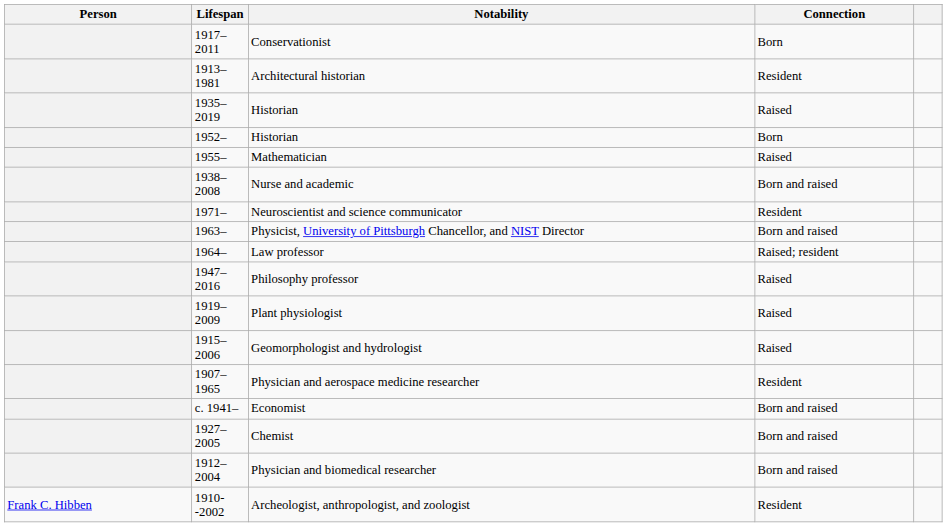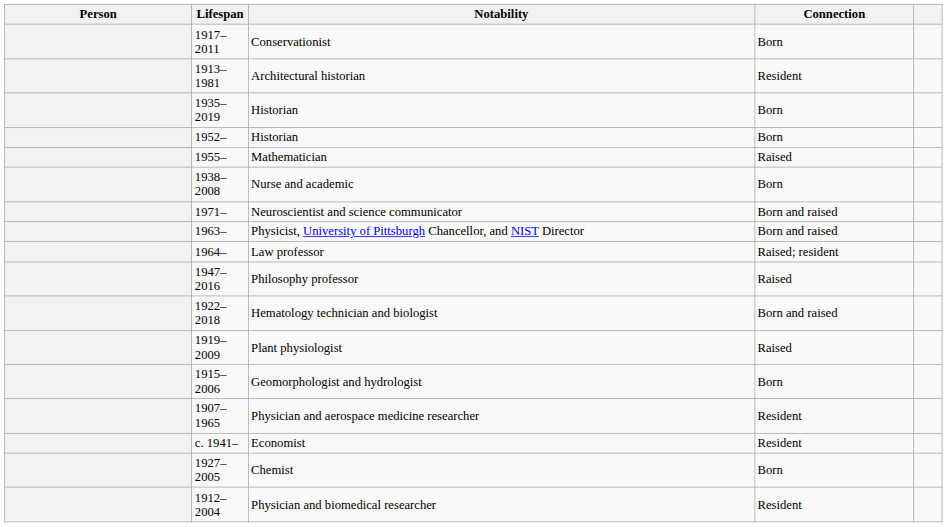 <table class="wikitable plainrowheaders sortable" style="margin-right: 0; width:75%;">
 <tr>
 <th scope="col" width="20%">Person</th>
 <th scope="col" width="6%">Lifespan</th>
 <th scope="col">Notability</th>
 <th scope="col" width="17%">Connection</th>
 <th scope="col" class="unsortable" width="3%"></th>
 </tr>
 <tr>
 <th scope="row"></th>
 <td>1917–2011</td>
 <td>Conservationist</td>
 <td>Born</td>
 <td style="text-align:center;"></td>
 </tr>
 <tr>
 <th scope="row"></th>
 <td>1913–1981</td>
 <td>Architectural historian</td>
 <td>Resident</td>
 <td style="text-align:center;"></td>
 </tr>
 <tr>
 <th scope="row"></th>
 <td>1935–2019</td>
 <td>Historian</td>
-<td>Raised</td>
+<td>Born</td>
 <td style="text-align:center;"></td>
 </tr>
 <tr>
 <th scope="row"></th>
 <td>1952–</td>
 <td>Historian</td>
 <td>Born</td>
 <td style="text-align:center;"></td>
 </tr>
 <tr>
 <th scope="row"></th>
 <td>1955–</td>
 <td>Mathematician</td>
 <td>Raised</td>
 <td style="text-align:center;"></td>
 </tr>
 <tr>
 <th scope="row"></th>
 <td>1938–2008</td>
 <td>Nurse and academic</td>
-<td>Born and raised</td>
+<td>Born</td>
 <td style="text-align:center;"></td>
 </tr>
 <tr>
 <th scope="row"></th>
 <td>1971–</td>
 <td>Neuroscientist and science communicator</td>
-<td>Resident</td>
+<td>Born and raised</td>
 <td style="text-align:center;"></td>
 </tr>
 <tr>
 <th scope="row"></th>
 <td>1963–</td>
 <td>Physicist, <a href='#'>University of Pittsburgh</a> Chancellor, and <a href='#'>NIST</a> Director</td>
 <td>Born and raised</td>
 <td style="text-align:center;"></td>
 </tr>
 <tr>
 <th scope="row"></th>
 <td>1964–</td>
 <td>Law professor</td>
 <td>Raised; resident</td>
 <td style="text-align:center;"></td>
 </tr>
 <tr>
 <th scope="row"></th>
 <td>1947–2016</td>
 <td>Philosophy professor</td>
 <td>Raised</td>
 <td style="text-align:center;"></td>
 </tr>
 <tr>
 <th scope="row"></th>
+<td>1922–2018</td>
+<td>Hematology technician and biologist</td>
+<td>Born and raised</td>
+<td></td>
+</tr>
+<tr>
+<th scope="row"></th>
 <td>1919–2009</td>
 <td>Plant physiologist</td>
 <td>Raised</td>
 <td style="text-align:center;"></td>
 </tr>
 <tr>
 <th scope="row"></th>
 <td>1915–2006</td>
 <td>Geomorphologist and hydrologist</td>
-<td>Raised</td>
+<td>Born</td>
 <td style="text-align:center;"></td>
 </tr>
 <tr>
 <th scope="row"></th>
 <td>1907–1965</td>
 <td>Physician and aerospace medicine researcher</td>
 <td>Resident</td>
 <td style="text-align:center;"></td>
 </tr>
 <tr>
 <th scope="row"></th>
 <td>c. 1941–</td>
 <td>Economist</td>
-<td>Born and raised</td>
+<td>Resident</td>
 <td style="text-align:center;"></td>
 </tr>
 <tr>
 <th scope="row"></th>
 <td>1927–2005</td>
 <td>Chemist</td>
-<td>Born and raised</td>
+<td>Born</td>
 <td style="text-align:center;"></td>
 </tr>
 <tr>
 <th scope="row"></th>
 <td>1912–2004</td>
 <td>Physician and biomedical researcher</td>
-<td>Born and raised</td>
+<td>Resident</td>
 <td style="text-align:center;"></td>
 </tr>
-<tr>
-<td><a href='#'>Frank C. Hibben</a></td>
-<td>1910--2002</td>
-<td>Archeologist, anthropologist, and zoologist</td>
-<td>Resident</td>
-<td></td>
-</tr>
 </table>
